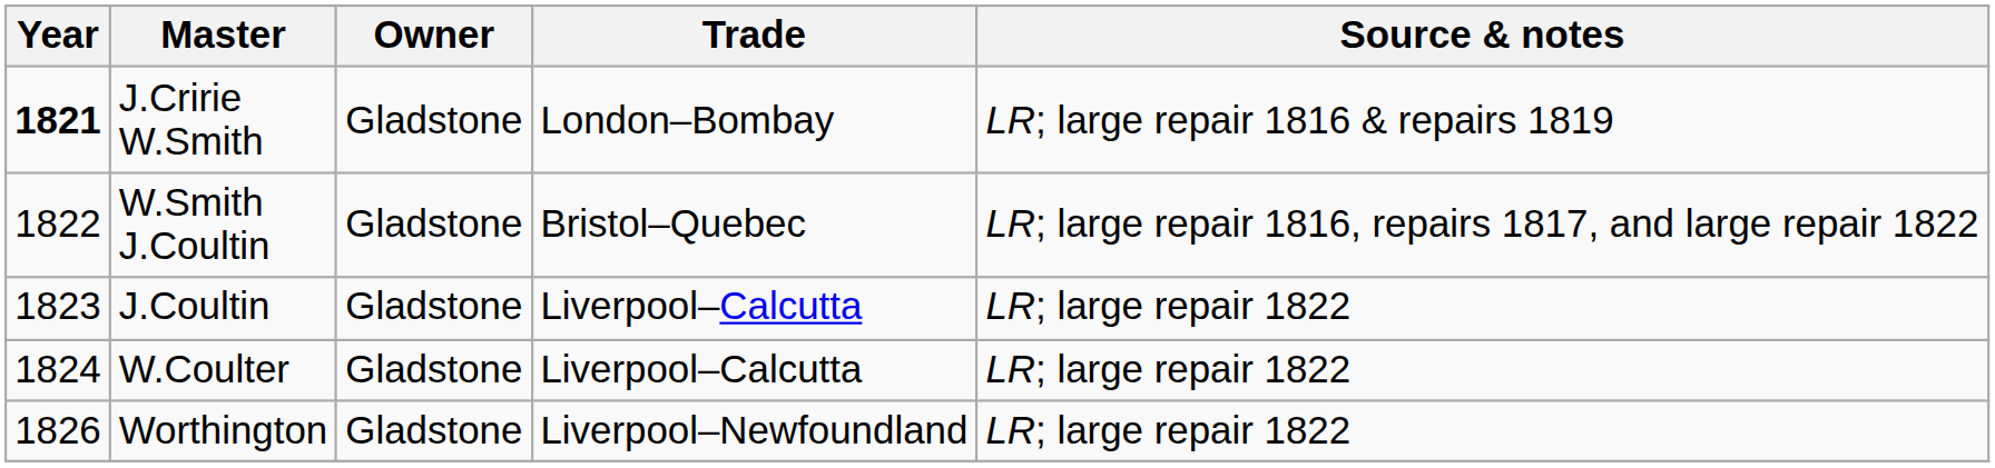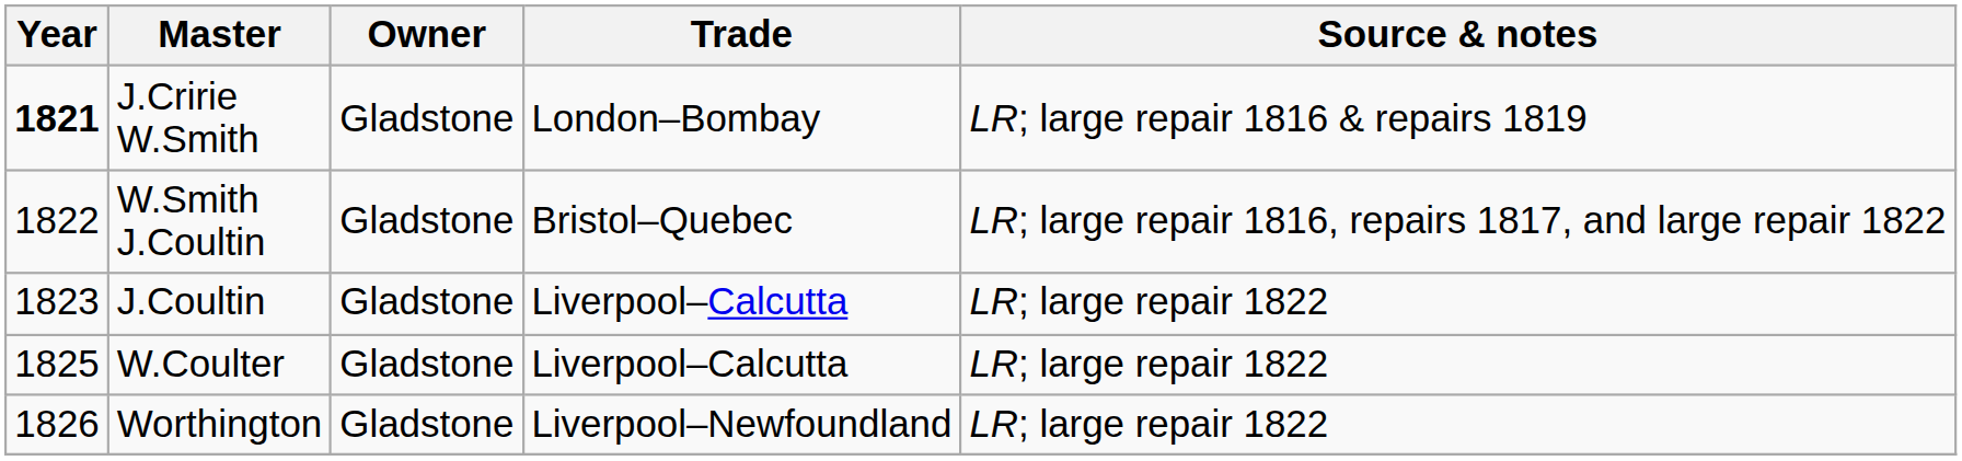 <table class=" wikitable">
 <tr>
 <th>Year</th>
 <th>Master</th>
 <th>Owner</th>
 <th>Trade</th>
 <th>Source & notes</th>
 </tr>
 <tr>
 <td><strong>1821</strong></td>
 <td>J.Cririe<br>W.Smith</td>
 <td>Gladstone</td>
 <td>London–Bombay</td>
 <td><em>LR</em>; large repair 1816 & repairs 1819</td>
 </tr>
 <tr>
 <td>1822</td>
 <td>W.Smith<br>J.Coultin</td>
 <td>Gladstone</td>
 <td>Bristol–Quebec</td>
 <td><em>LR</em>; large repair 1816, repairs 1817, and large repair 1822</td>
 </tr>
 <tr>
 <td>1823</td>
 <td>J.Coultin</td>
 <td>Gladstone</td>
 <td>Liverpool–<a href='#'>Calcutta</a></td>
 <td><em>LR</em>; large repair 1822</td>
 </tr>
 <tr>
-<td>1824</td>
+<td>1825</td>
 <td>W.Coulter</td>
 <td>Gladstone</td>
 <td>Liverpool–Calcutta</td>
 <td><em>LR</em>; large repair 1822</td>
 </tr>
 <tr>
 <td>1826</td>
 <td>Worthington</td>
 <td>Gladstone</td>
 <td>Liverpool–Newfoundland</td>
 <td><em>LR</em>; large repair 1822</td>
 </tr>
 <tr>
 </tr>
 </table>
